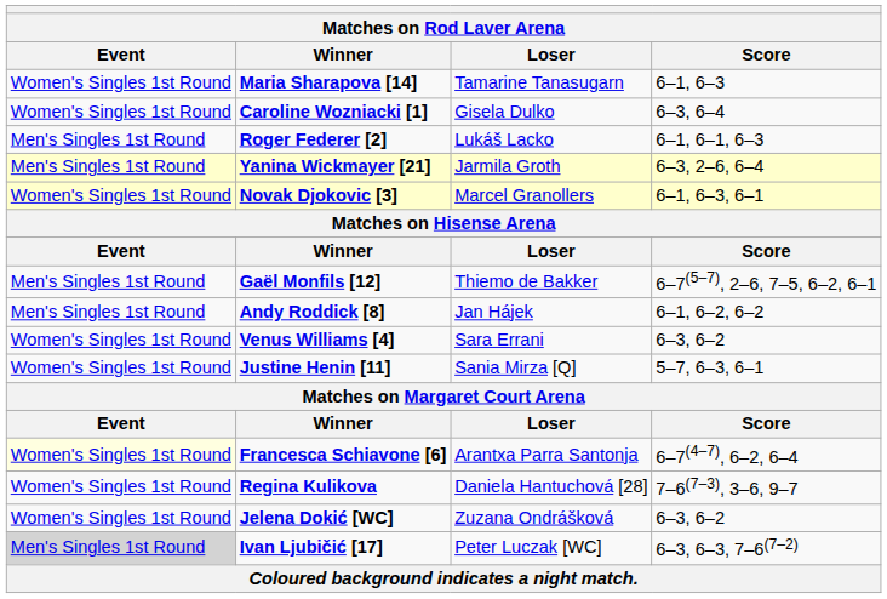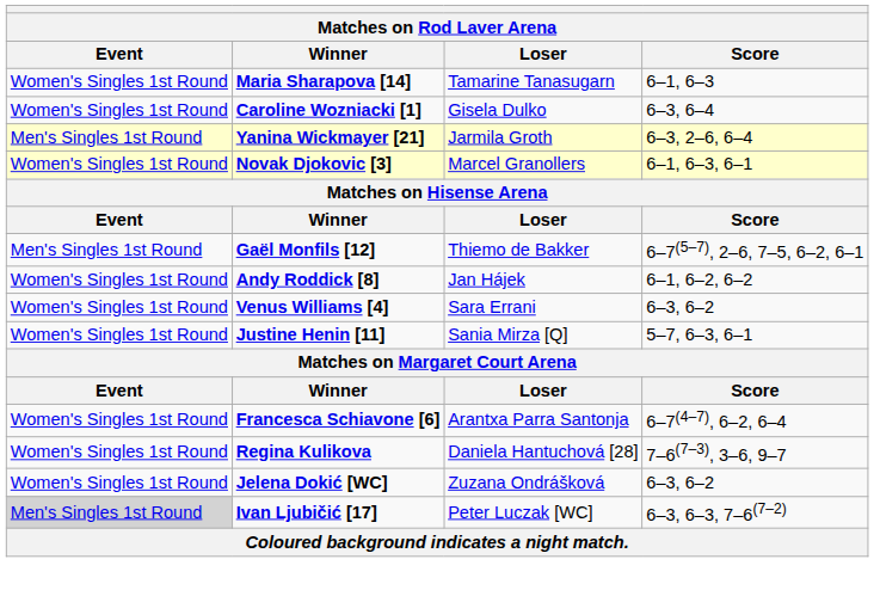 <table class="wikitable collapsible" style="margin:1em auto;">
 <tr>
 <th colspan=4></th>
 </tr>
 <tr>
 <th colspan=4><strong>Matches on <a href='#'>Rod Laver Arena</a></strong></th>
 </tr>
 <tr>
 <th>Event</th>
 <th>Winner</th>
 <th>Loser</th>
 <th>Score</th>
 </tr>
 <tr align=left>
 <td><a href='#'>Women's Singles 1st Round</a></td>
 <td> <strong><a href='#'>Maria Sharapova</a> [14]</strong></td>
 <td> <a href='#'>Tamarine Tanasugarn</a></td>
 <td>6–1, 6–3</td>
 </tr>
 <tr align=left>
 <td><a href='#'>Women's Singles 1st Round</a></td>
 <td> <strong><a href='#'>Caroline Wozniacki</a> [1]</strong></td>
 <td> <a href='#'>Gisela Dulko</a></td>
 <td>6–3, 6–4</td>
-</tr>
-<tr align=left>
-<td><a href='#'>Men's Singles 1st Round</a></td>
-<td> <strong><a href='#'>Roger Federer</a> [2]</strong></td>
-<td> <a href='#'>Lukáš Lacko</a></td>
-<td>6–1, 6–1, 6–3</td>
 </tr>
 <tr style="text-align:left; background:#ffc;">
 <td><a href='#'>Men's Singles 1st Round</a></td>
 <td> <strong><a href='#'>Yanina Wickmayer</a> [21]</strong></td>
 <td> <a href='#'>Jarmila Groth</a></td>
 <td>6–3, 2–6, 6–4</td>
 </tr>
 <tr style="text-align:left; background:#ffc;">
 <td><a href='#'>Women's Singles 1st Round</a></td>
 <td> <strong><a href='#'>Novak Djokovic</a> [3]</strong></td>
 <td> <a href='#'>Marcel Granollers</a></td>
 <td>6–1, 6–3, 6–1</td>
 </tr>
 <tr>
 <th colspan=4><strong>Matches on <a href='#'>Hisense Arena</a></strong></th>
 </tr>
 <tr>
 <th>Event</th>
 <th>Winner</th>
 <th>Loser</th>
 <th>Score</th>
 </tr>
 <tr align=left>
 <td><a href='#'>Men's Singles 1st Round</a></td>
 <td> <strong><a href='#'>Gaël Monfils</a> [12]</strong></td>
 <td> <a href='#'>Thiemo de Bakker</a></td>
 <td>6–7<sup>(5–7)</sup>, 2–6, 7–5, 6–2, 6–1</td>
 </tr>
 <tr align=left>
-<td><a href='#'>Men's Singles 1st Round</a></td>
+<td><a href='#'>Women's Singles 1st Round</a></td>
 <td> <strong><a href='#'>Andy Roddick</a> [8]</strong></td>
 <td> <a href='#'>Jan Hájek</a></td>
 <td>6–1, 6–2, 6–2</td>
 </tr>
 <tr align=left>
 <td><a href='#'>Women's Singles 1st Round</a></td>
 <td><strong> <a href='#'>Venus Williams</a> [4]</strong></td>
 <td> <a href='#'>Sara Errani</a></td>
 <td>6–3, 6–2</td>
 </tr>
 <tr align=left>
 <td><a href='#'>Women's Singles 1st Round</a></td>
 <td> <strong><a href='#'>Justine Henin</a> [11] </strong></td>
 <td> <a href='#'>Sania Mirza</a> [Q]</td>
 <td>5–7, 6–3, 6–1</td>
 </tr>
 <tr>
 <th colspan=4><strong>Matches on <a href='#'>Margaret Court Arena</a></strong></th>
 </tr>
 <tr>
 <th>Event</th>
 <th>Winner</th>
 <th>Loser</th>
 <th>Score</th>
 </tr>
 <tr align=left>
-<td style="background: lightyellow;"><a href='#'>Women's Singles 1st Round</a></td>
+<td><a href='#'>Women's Singles 1st Round</a></td>
 <td> <strong><a href='#'>Francesca Schiavone</a> [6]</strong></td>
 <td> <a href='#'>Arantxa Parra Santonja</a></td>
 <td>6–7<sup>(4–7)</sup>, 6–2, 6–4</td>
 </tr>
 <tr align=left>
 <td><a href='#'>Women's Singles 1st Round</a></td>
 <td> <strong><a href='#'>Regina Kulikova</a></strong></td>
 <td> <a href='#'>Daniela Hantuchová</a> [28]</td>
 <td>7–6<sup>(7–3)</sup>, 3–6, 9–7</td>
 </tr>
 <tr align=left>
 <td><a href='#'>Women's Singles 1st Round</a></td>
 <td> <strong><a href='#'>Jelena Dokić</a> [WC]</strong></td>
 <td> <a href='#'>Zuzana Ondrášková</a></td>
 <td>6–3, 6–2</td>
 </tr>
 <tr align=left>
 <td style="background: lightgrey;"><a href='#'>Men's Singles 1st Round</a></td>
 <td> <strong><a href='#'>Ivan Ljubičić</a> [17]</strong></td>
 <td> <a href='#'>Peter Luczak</a> [WC]</td>
 <td>6–3, 6–3, 7–6<sup>(7–2)</sup></td>
 </tr>
 <tr>
 <th colspan=4><em>Coloured background indicates a night match.</em></th>
 </tr>
 </table>
